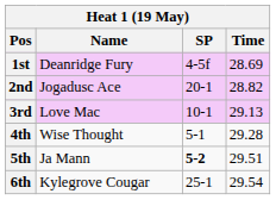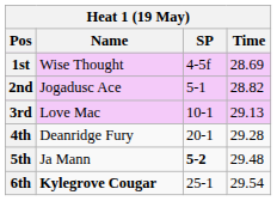 <table class="wikitable">
 <tr>
 <th colspan="6">Heat 1 (19 May)</th>
 </tr>
 <tr>
 <th width=20>Pos</th>
 <th width=150>Name</th>
 <th width=40>SP</th>
 <th width=40>Time</th>
 </tr>
 <tr style="background: #f4caf9;">
 <th>1st</th>
-<td>Deanridge Fury</td>
+<td>Wise Thought</td>
 <td>4-5f</td>
 <td>28.69</td>
 </tr>
 <tr style="background: #f4caf9;">
 <th>2nd</th>
 <td>Jogadusc Ace</td>
-<td>20-1</td>
+<td>5-1</td>
 <td>28.82</td>
 </tr>
 <tr style="background: #f4caf9;">
 <th>3rd</th>
 <td>Love Mac</td>
 <td>10-1</td>
 <td>29.13</td>
 </tr>
 <tr>
 <th>4th</th>
-<td>Wise Thought</td>
-<td>5-1</td>
+<td>Deanridge Fury</td>
+<td>20-1</td>
 <td>29.28</td>
 </tr>
 <tr>
 <th>5th</th>
 <td>Ja Mann</td>
 <td><strong>5-2</strong></td>
-<td>29.51</td>
+<td>29.48</td>
 </tr>
 <tr>
 <th>6th</th>
-<td>Kylegrove Cougar</td>
+<td><strong>Kylegrove Cougar</strong></td>
 <td>25-1</td>
 <td>29.54</td>
 </tr>
 </table>
